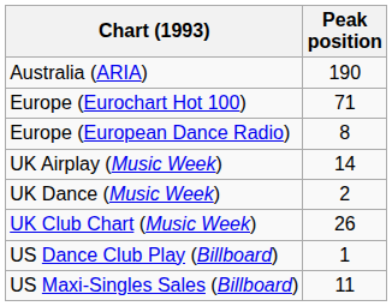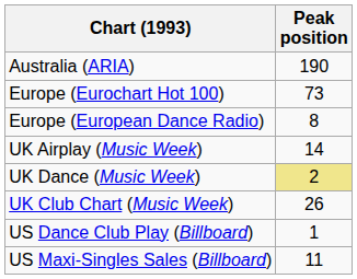 <table class="wikitable sortable">
 <tr>
 <th>Chart (1993)</th>
 <th>Peak<br>position</th>
 </tr>
 <tr>
 <td>Australia (<a href='#'>ARIA</a>)</td>
 <td align="center">190</td>
 </tr>
 <tr>
 </tr>
 <tr>
 <td>Europe (<a href='#'>Eurochart Hot 100</a>)</td>
-<td align="center">71</td>
+<td align="center">73</td>
 </tr>
 <tr>
 <td>Europe (<a href='#'>European Dance Radio</a>)</td>
 <td align="center">8</td>
 </tr>
 <tr>
 </tr>
 <tr>
 </tr>
 <tr>
 </tr>
 <tr>
 </tr>
 <tr>
 <td>UK Airplay (<em><a href='#'>Music Week</a></em>)</td>
 <td align="center">14</td>
 </tr>
 <tr>
 <td>UK Dance (<em><a href='#'>Music Week</a></em>)</td>
-<td align="center">2</td>
+<td align="center" style="background: khaki;">2</td>
 </tr>
 <tr>
 <td><a href='#'>UK Club Chart</a> (<em><a href='#'>Music Week</a></em>)</td>
 <td align="center">26</td>
 </tr>
 <tr>
 <td>US <a href='#'>Dance Club Play</a> (<em><a href='#'>Billboard</a></em>)</td>
 <td align="center">1</td>
 </tr>
 <tr>
 <td>US <a href='#'>Maxi-Singles Sales</a> (<em><a href='#'>Billboard</a></em>)</td>
 <td align="center">11</td>
 </tr>
 </table>
